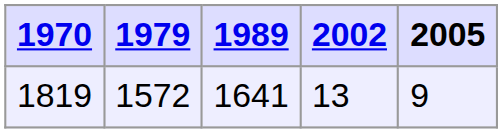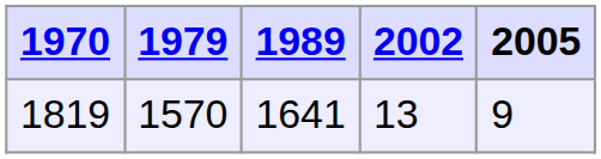 <table align="center" rules="all" cellspacing="0" cellpadding="5" style="border: 1px solid #999">
 <tr bgcolor="#DDDDFF">
 <th><a href='#'>1970</a></th>
 <th><a href='#'>1979</a></th>
 <th><a href='#'>1989</a></th>
 <th><a href='#'>2002</a></th>
 <th>2005</th>
 </tr>
 <tr bgcolor="#EEEEFF">
 <td>1819</td>
-<td>1572</td>
+<td>1570</td>
 <td>1641</td>
 <td>13</td>
 <td>9</td>
 </tr>
 </table>
